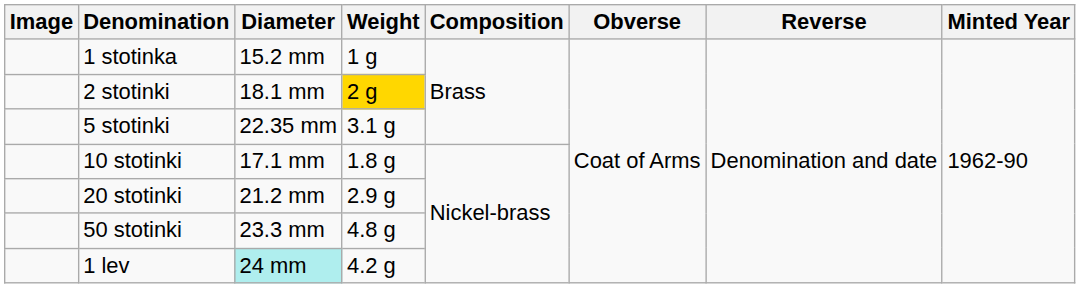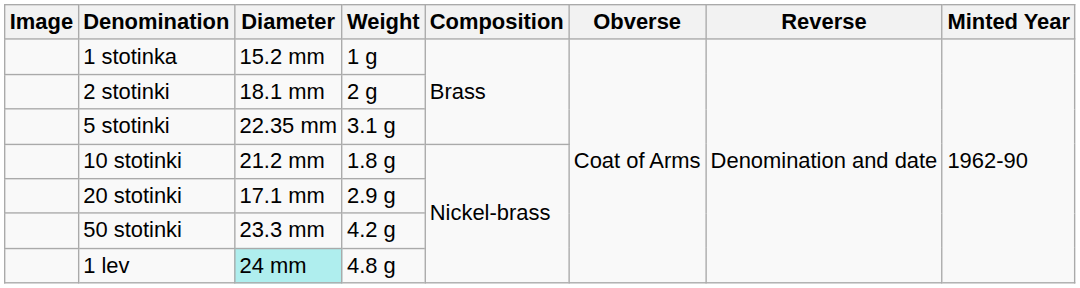 <table class="wikitable">
 <tr>
 <th>Image</th>
 <th>Denomination</th>
 <th>Diameter</th>
 <th>Weight</th>
 <th>Composition</th>
 <th>Obverse</th>
 <th>Reverse</th>
 <th>Minted Year</th>
 </tr>
 <tr>
 <td style="text-align:center;"></td>
 <td>1 stotinka</td>
 <td>15.2 mm</td>
 <td>1 g</td>
 <td rowspan="3">Brass</td>
 <td rowspan="7">Coat of Arms</td>
 <td rowspan="7">Denomination and date</td>
 <td rowspan="7">1962-90</td>
 </tr>
 <tr>
 <td style="text-align:center;"></td>
 <td>2 stotinki</td>
 <td>18.1 mm</td>
-<td style="background: gold;">2 g</td>
+<td>2 g</td>
 </tr>
 <tr>
 <td style="text-align:center;"></td>
 <td>5 stotinki</td>
 <td>22.35 mm</td>
 <td>3.1 g</td>
 </tr>
 <tr>
 <td style="text-align:center;"></td>
 <td>10 stotinki</td>
-<td>17.1 mm</td>
+<td>21.2 mm</td>
 <td>1.8 g</td>
 <td rowspan="4">Nickel-brass</td>
 </tr>
 <tr>
 <td style="text-align:center;"></td>
 <td>20 stotinki</td>
-<td>21.2 mm</td>
+<td>17.1 mm</td>
 <td>2.9 g</td>
 </tr>
 <tr>
 <td style="text-align:center;"></td>
 <td>50 stotinki</td>
 <td>23.3 mm</td>
-<td>4.8 g</td>
+<td>4.2 g</td>
 </tr>
 <tr>
 <td style="text-align:center;"></td>
 <td>1 lev</td>
 <td style="background: paleturquoise;">24 mm</td>
-<td>4.2 g</td>
+<td>4.8 g</td>
 </tr>
 </table>
